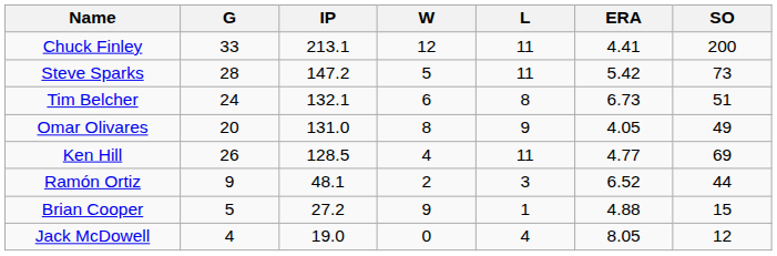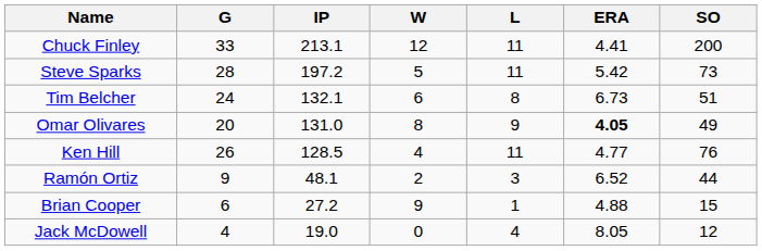 <table class="wikitable sortable">
 <tr>
 <th bgcolor="#DDDDFF" width="16%">Name</th>
 <th bgcolor="#DDDDFF" width="9%">G</th>
 <th bgcolor="#DDDDFF" width="9%">IP</th>
 <th bgcolor="#DDDDFF" width="9%">W</th>
 <th bgcolor="#DDDDFF" width="9%">L</th>
 <th bgcolor="#DDDDFF" width="9%">ERA</th>
 <th bgcolor="#DDDDFF" width="9%">SO</th>
 </tr>
 <tr align=center>
 <td><a href='#'>Chuck Finley</a></td>
 <td>33</td>
 <td>213.1</td>
 <td>12</td>
 <td>11</td>
 <td>4.41</td>
 <td>200</td>
 </tr>
 <tr align=center>
 <td><a href='#'>Steve Sparks</a></td>
 <td>28</td>
-<td>147.2</td>
+<td>197.2</td>
 <td>5</td>
 <td>11</td>
 <td>5.42</td>
 <td>73</td>
 </tr>
 <tr align=center>
 <td><a href='#'>Tim Belcher</a></td>
 <td>24</td>
 <td>132.1</td>
 <td>6</td>
 <td>8</td>
 <td>6.73</td>
 <td>51</td>
 </tr>
 <tr align=center>
 <td><a href='#'>Omar Olivares</a></td>
 <td>20</td>
 <td>131.0</td>
 <td>8</td>
 <td>9</td>
-<td>4.05</td>
+<td><strong>4.05</strong></td>
 <td>49</td>
 </tr>
 <tr align=center>
 <td><a href='#'>Ken Hill</a></td>
 <td>26</td>
 <td>128.5</td>
 <td>4</td>
 <td>11</td>
 <td>4.77</td>
-<td>69</td>
+<td>76</td>
 </tr>
 <tr align=center>
 <td><a href='#'>Ramón Ortiz</a></td>
 <td>9</td>
 <td>48.1</td>
 <td>2</td>
 <td>3</td>
 <td>6.52</td>
 <td>44</td>
 </tr>
 <tr align=center>
 <td><a href='#'>Brian Cooper</a></td>
-<td>5</td>
+<td>6</td>
 <td>27.2</td>
 <td>9</td>
 <td>1</td>
 <td>4.88</td>
 <td>15</td>
 </tr>
 <tr align=center>
 <td><a href='#'>Jack McDowell</a></td>
 <td>4</td>
 <td>19.0</td>
 <td>0</td>
 <td>4</td>
 <td>8.05</td>
 <td>12</td>
 </tr>
 </table>
